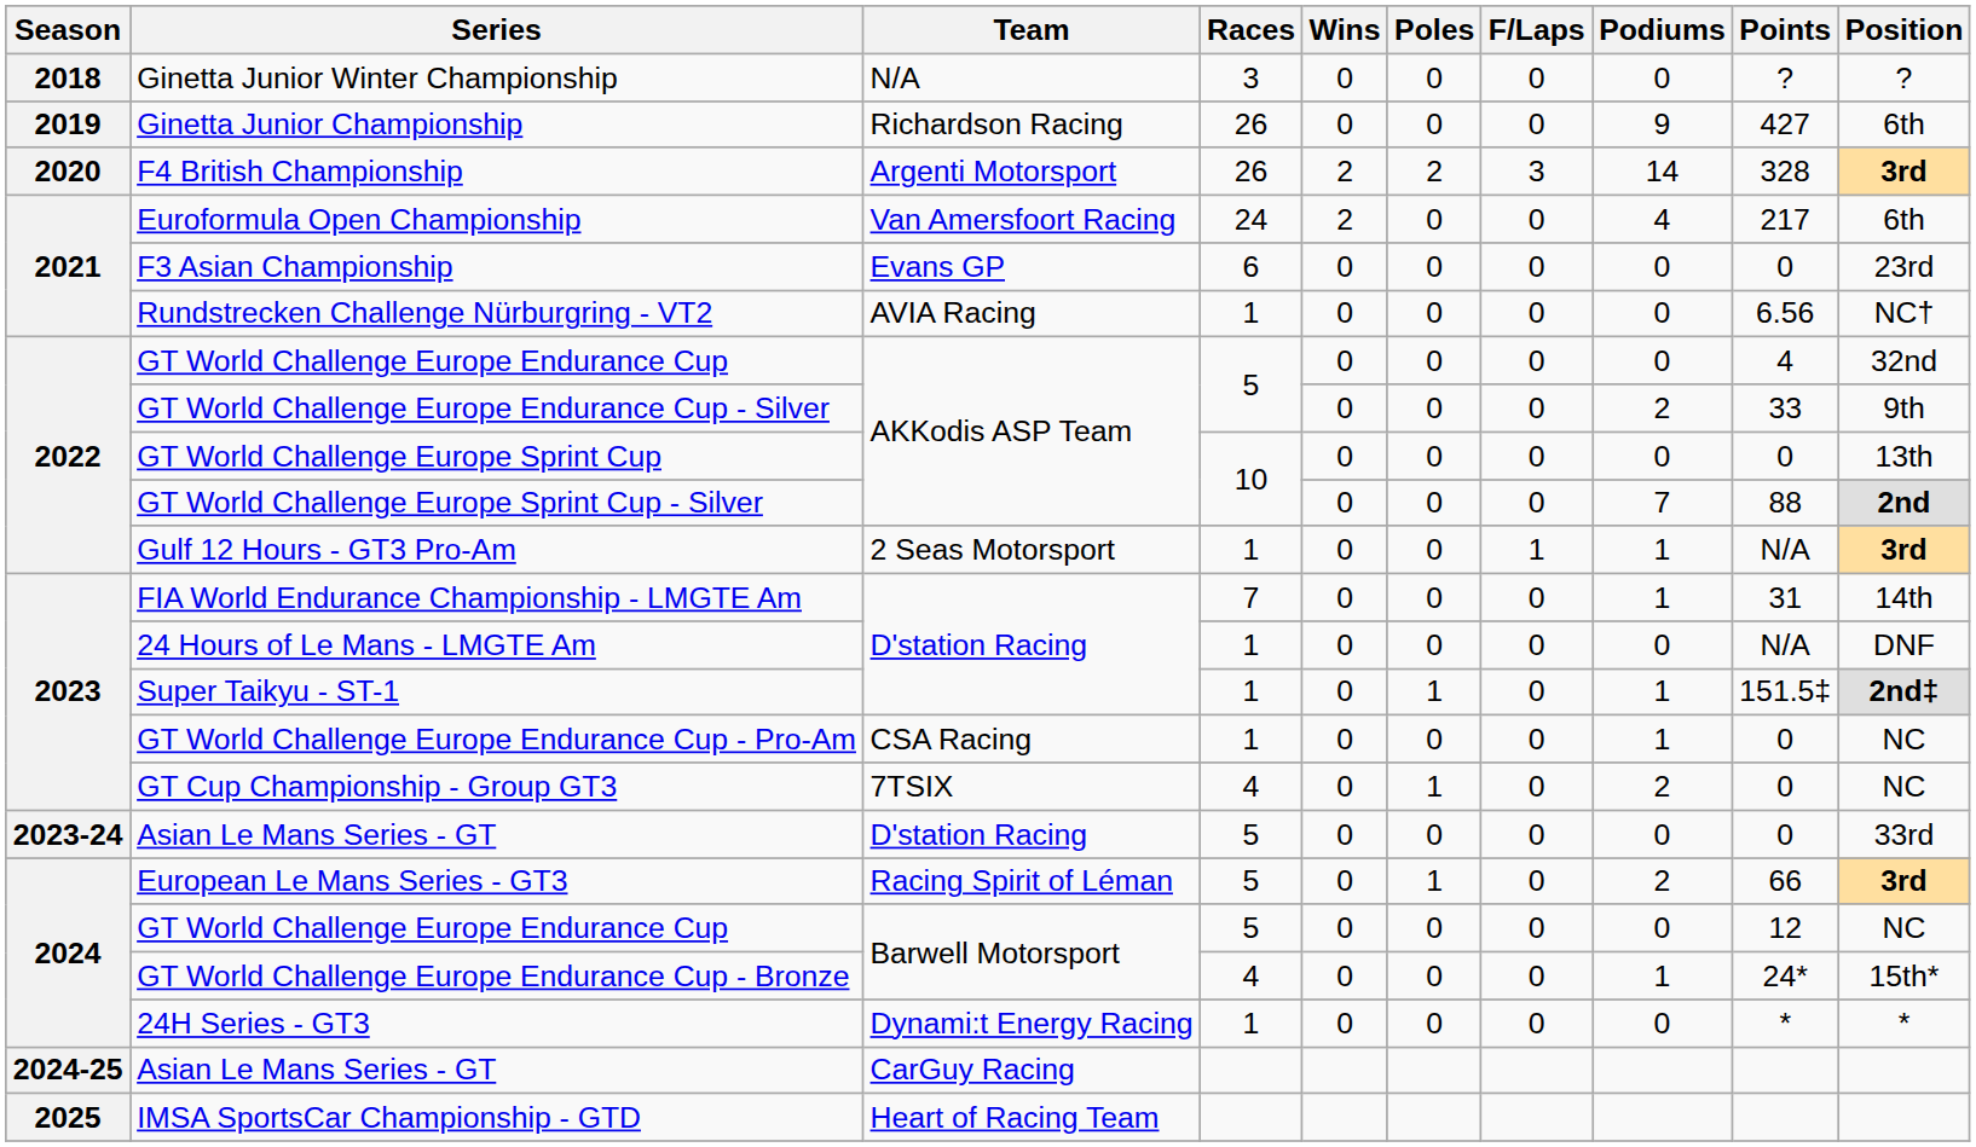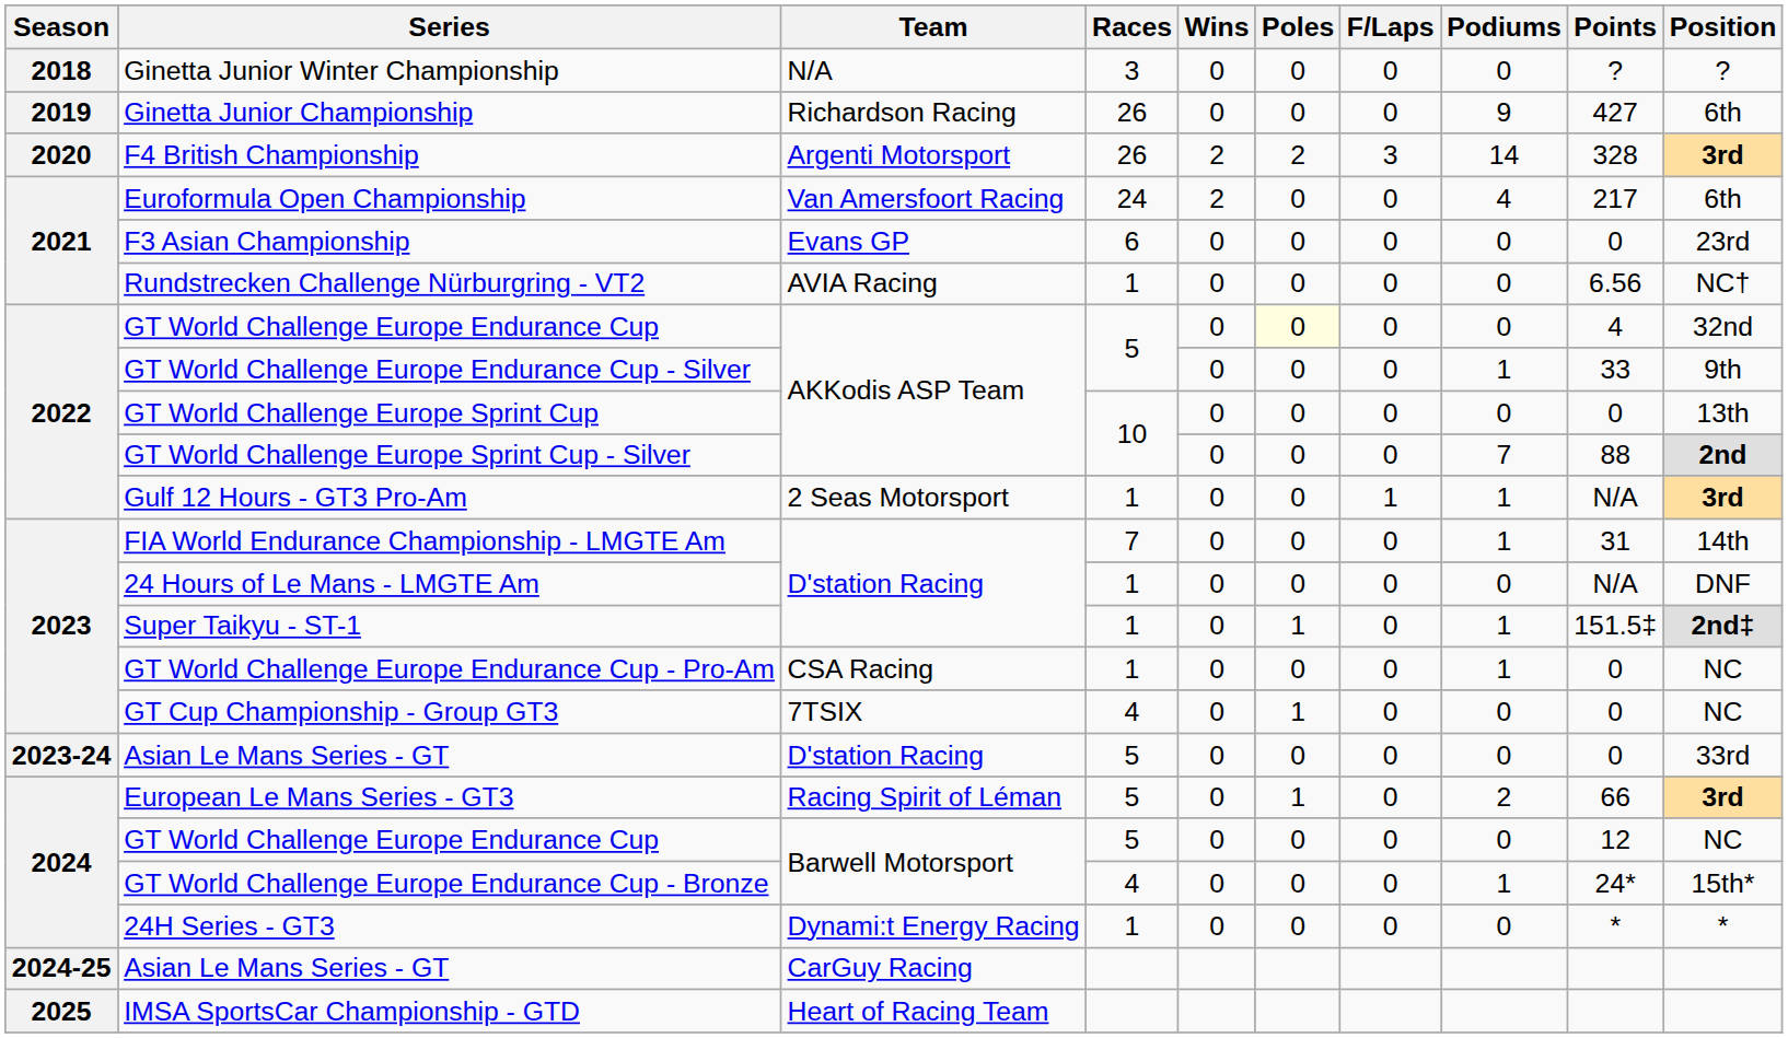 <table class="wikitable" style="font-size: 90%; text-align:center">
 <tr>
 <th>Season</th>
 <th>Series</th>
 <th>Team</th>
 <th>Races</th>
 <th>Wins</th>
 <th>Poles</th>
 <th>F/Laps</th>
 <th>Podiums</th>
 <th>Points</th>
 <th>Position</th>
 </tr>
 <tr>
 <th>2018</th>
 <td align=left>Ginetta Junior Winter Championship</td>
 <td align=left>N/A</td>
 <td>3</td>
 <td>0</td>
 <td>0</td>
 <td>0</td>
 <td>0</td>
 <td>?</td>
 <td>?</td>
 </tr>
 <tr>
 <th>2019</th>
 <td align=left><a href='#'>Ginetta Junior Championship</a></td>
 <td align=left>Richardson Racing</td>
 <td>26</td>
 <td>0</td>
 <td>0</td>
 <td>0</td>
 <td>9</td>
 <td>427</td>
 <td>6th</td>
 </tr>
 <tr>
 <th>2020</th>
 <td align=left><a href='#'>F4 British Championship</a></td>
 <td align=left><a href='#'>Argenti Motorsport</a></td>
 <td>26</td>
 <td>2</td>
 <td>2</td>
 <td>3</td>
 <td>14</td>
 <td>328</td>
 <td style="background:#FFDF9F;"><strong>3rd</strong></td>
 </tr>
 <tr>
 <th rowspan=3>2021</th>
 <td align=left><a href='#'>Euroformula Open Championship</a></td>
 <td align=left><a href='#'>Van Amersfoort Racing</a></td>
 <td>24</td>
 <td>2</td>
 <td>0</td>
 <td>0</td>
 <td>4</td>
 <td>217</td>
 <td>6th</td>
 </tr>
 <tr>
 <td align=left><a href='#'>F3 Asian Championship</a></td>
 <td align=left><a href='#'>Evans GP</a></td>
 <td>6</td>
 <td>0</td>
 <td>0</td>
 <td>0</td>
 <td>0</td>
 <td>0</td>
 <td>23rd</td>
 </tr>
 <tr>
 <td align=left><a href='#'>Rundstrecken Challenge Nürburgring - VT2</a></td>
 <td align=left>AVIA Racing</td>
 <td>1</td>
 <td>0</td>
 <td>0</td>
 <td>0</td>
 <td>0</td>
 <td>6.56</td>
 <td>NC†</td>
 </tr>
 <tr>
 <th rowspan=5>2022</th>
 <td align=left><a href='#'>GT World Challenge Europe Endurance Cup</a></td>
 <td rowspan=4 align=left>AKKodis ASP Team</td>
 <td rowspan="2">5</td>
 <td>0</td>
-<td>0</td>
+<td style="background: lightyellow;">0</td>
 <td>0</td>
 <td>0</td>
 <td>4</td>
 <td>32nd</td>
 </tr>
 <tr>
 <td align=left><a href='#'>GT World Challenge Europe Endurance Cup - Silver</a></td>
 <td>0</td>
 <td>0</td>
 <td>0</td>
-<td>2</td>
+<td>1</td>
 <td>33</td>
 <td>9th</td>
 </tr>
 <tr>
 <td align=left><a href='#'>GT World Challenge Europe Sprint Cup</a></td>
 <td rowspan="2">10</td>
 <td>0</td>
 <td>0</td>
 <td>0</td>
 <td>0</td>
 <td>0</td>
 <td>13th</td>
 </tr>
 <tr>
 <td align=left><a href='#'>GT World Challenge Europe Sprint Cup - Silver</a></td>
 <td>0</td>
 <td>0</td>
 <td>0</td>
 <td>7</td>
 <td>88</td>
 <td style="background:#DFDFDF;"><strong>2nd</strong></td>
 </tr>
 <tr>
 <td align=left><a href='#'>Gulf 12 Hours - GT3 Pro-Am</a></td>
 <td align=left>2 Seas Motorsport</td>
 <td>1</td>
 <td>0</td>
 <td>0</td>
 <td>1</td>
 <td>1</td>
 <td>N/A</td>
 <td style="background:#FFDF9F;"><strong>3rd</strong></td>
 </tr>
 <tr>
 <th rowspan="5">2023</th>
 <td align=left><a href='#'>FIA World Endurance Championship - LMGTE Am</a></td>
 <td rowspan="3" align="left"><a href='#'>D'station Racing</a></td>
 <td>7</td>
 <td>0</td>
 <td>0</td>
 <td>0</td>
 <td>1</td>
 <td>31</td>
 <td>14th</td>
 </tr>
 <tr>
 <td align=left><a href='#'>24 Hours of Le Mans - LMGTE Am</a></td>
 <td>1</td>
 <td>0</td>
 <td>0</td>
 <td>0</td>
 <td>0</td>
 <td>N/A</td>
 <td>DNF</td>
 </tr>
 <tr>
 <td align=left><a href='#'>Super Taikyu - ST-1</a></td>
 <td>1</td>
 <td>0</td>
 <td>1</td>
 <td>0</td>
 <td>1</td>
 <td>151.5‡</td>
 <td style="background:#DFDFDF;"><strong>2nd‡</strong></td>
 </tr>
 <tr>
 <td align=left><a href='#'>GT World Challenge Europe Endurance Cup - Pro-Am</a></td>
 <td align=left>CSA Racing</td>
 <td>1</td>
 <td>0</td>
 <td>0</td>
 <td>0</td>
 <td>1</td>
 <td>0</td>
 <td>NC</td>
 </tr>
 <tr>
 <td align=left><a href='#'>GT Cup Championship - Group GT3</a></td>
 <td align=left>7TSIX</td>
 <td>4</td>
 <td>0</td>
 <td>1</td>
 <td>0</td>
-<td>2</td>
+<td>0</td>
 <td>0</td>
 <td>NC</td>
 </tr>
 <tr>
 <th>2023-24</th>
 <td align=left><a href='#'>Asian Le Mans Series - GT</a></td>
 <td align=left><a href='#'>D'station Racing</a></td>
 <td>5</td>
 <td>0</td>
 <td>0</td>
 <td>0</td>
 <td>0</td>
 <td>0</td>
 <td>33rd</td>
 </tr>
 <tr>
 <th rowspan="4">2024</th>
 <td align=left><a href='#'>European Le Mans Series - GT3</a></td>
 <td align=left><a href='#'>Racing Spirit of Léman</a></td>
 <td>5</td>
 <td>0</td>
 <td>1</td>
 <td>0</td>
 <td>2</td>
 <td>66</td>
 <td style="background:#FFDF9F;"><strong>3rd</strong></td>
 </tr>
 <tr>
 <td align=left><a href='#'>GT World Challenge Europe Endurance Cup</a></td>
 <td rowspan="2" align="left">Barwell Motorsport</td>
 <td>5</td>
 <td>0</td>
 <td>0</td>
 <td>0</td>
 <td>0</td>
 <td>12</td>
 <td>NC</td>
 </tr>
 <tr>
 <td align=left><a href='#'>GT World Challenge Europe Endurance Cup - Bronze</a></td>
 <td>4</td>
 <td>0</td>
 <td>0</td>
 <td>0</td>
 <td>1</td>
 <td>24*</td>
 <td>15th*</td>
 </tr>
 <tr>
 <td align="left"><a href='#'>24H Series - GT3</a></td>
 <td align="left"><a href='#'>Dynami:t Energy Racing</a></td>
 <td>1</td>
 <td>0</td>
 <td>0</td>
 <td>0</td>
 <td>0</td>
 <td>*</td>
 <td>*</td>
 </tr>
 <tr>
 <th>2024-25</th>
 <td align=left><a href='#'>Asian Le Mans Series - GT</a></td>
 <td align=left><a href='#'>CarGuy Racing</a></td>
 <td></td>
 <td></td>
 <td></td>
 <td></td>
 <td></td>
 <td></td>
 <td></td>
 </tr>
 <tr>
 <th>2025</th>
 <td align=left><a href='#'>IMSA SportsCar Championship - GTD</a></td>
 <td align=left><a href='#'>Heart of Racing Team</a></td>
 <td></td>
 <td></td>
 <td></td>
 <td></td>
 <td></td>
 <td></td>
 <td></td>
 </tr>
 </table>
